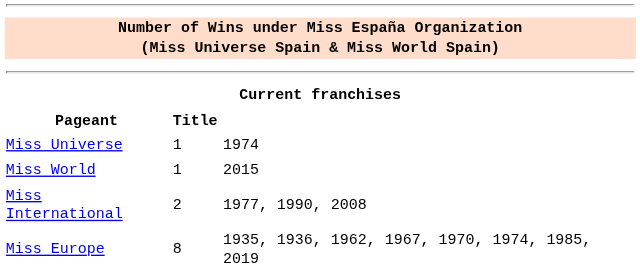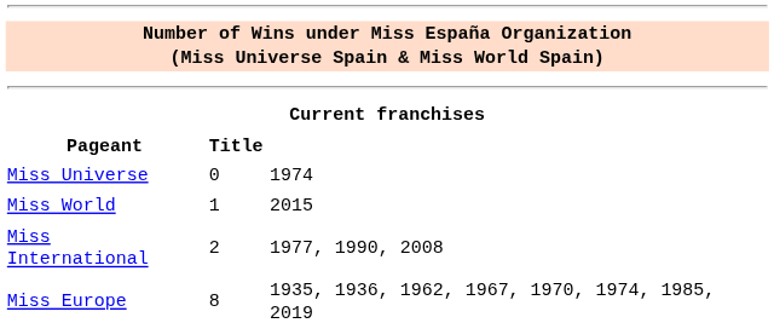 <table class="toccolours" style="width: 20em; float:right; margin-left:1em; font-size:86%; line-height:1.3em; width:30%;">
 <tr>
 <td colspan="3"><hr></td>
 </tr>
 <tr>
 <th colspan="3" style="text-align:center; background:#FFDDCA;">Number of Wins under Miss España Organization<br>(Miss Universe Spain & Miss World Spain)</th>
 </tr>
 <tr>
 <td colspan="3"><hr></td>
 </tr>
 <tr>
 <th colspan="3" style="text-align:center;">Current franchises</th>
 </tr>
 <tr>
 <th scope="col">Pageant</th>
 <th>Title</th>
 <th></th>
 </tr>
 <tr>
 <td><a href='#'>Miss Universe</a></td>
-<td>1</td>
+<td>0</td>
 <td>1974</td>
 </tr>
 <tr>
 <td><a href='#'>Miss World</a></td>
 <td>1</td>
 <td>2015</td>
 </tr>
 <tr>
 <td><a href='#'>Miss International</a></td>
 <td>2</td>
 <td>1977, 1990, 2008</td>
 </tr>
 <tr>
 <td><a href='#'>Miss Europe</a></td>
 <td>8</td>
 <td>1935, 1936, 1962, 1967, 1970, 1974, 1985, 2019</td>
 </tr>
 <tr>
 </tr>
 </table>
